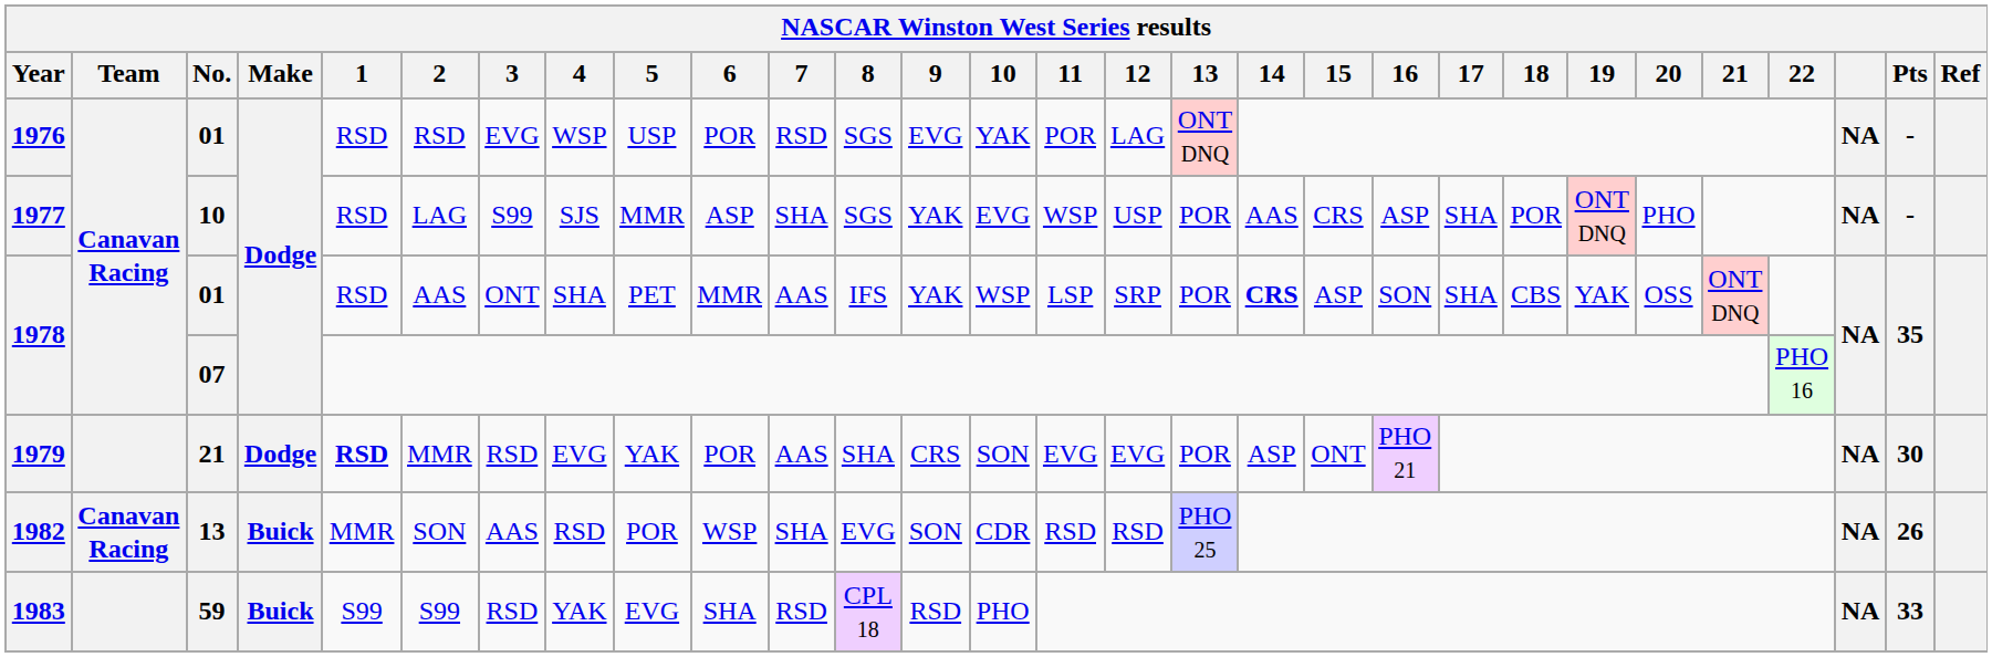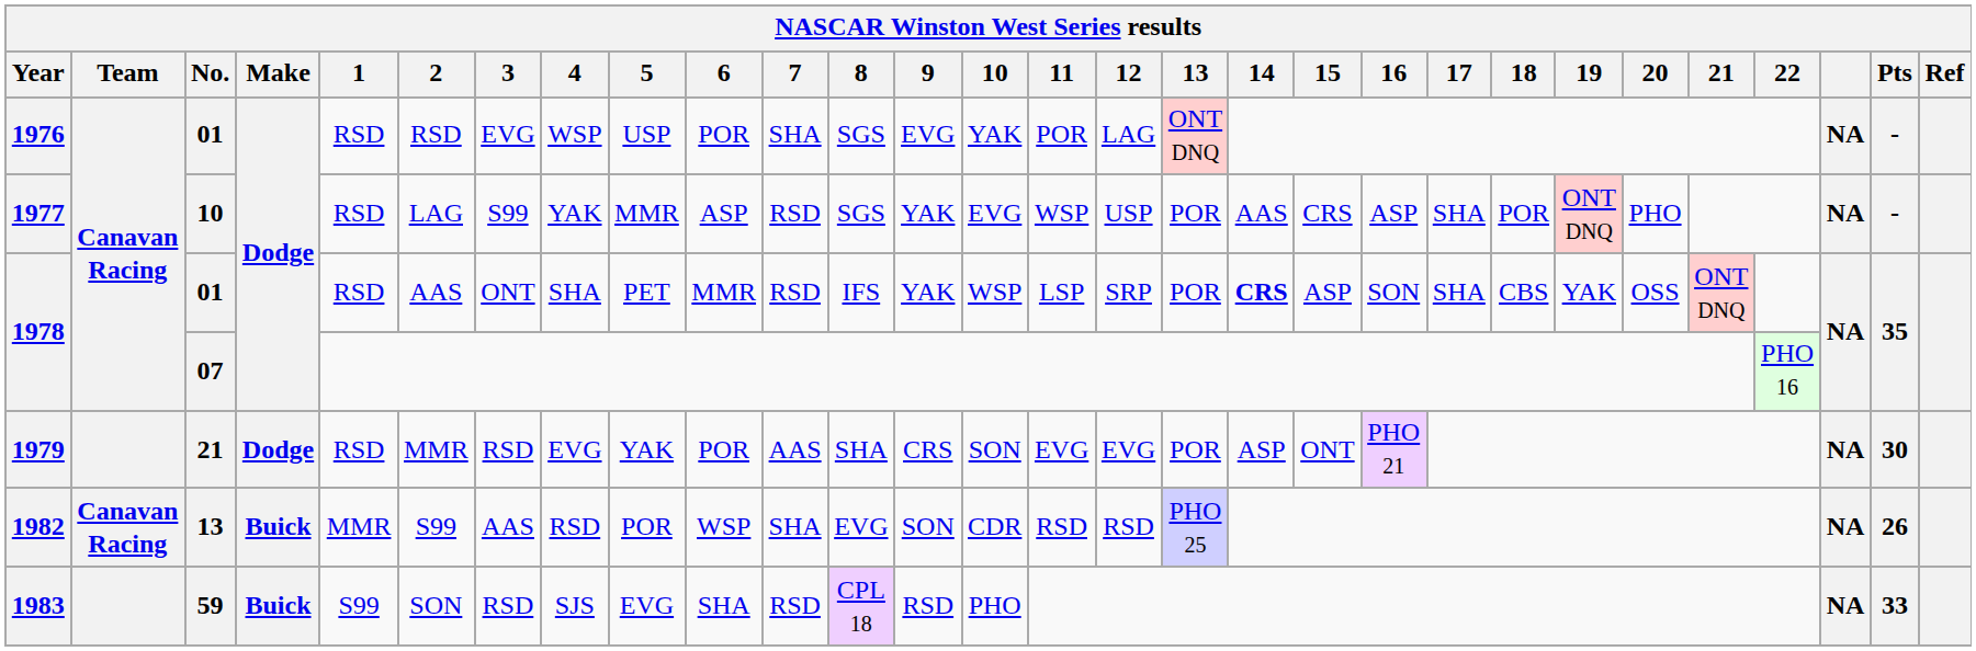 <table class="wikitable" style="text-align:center; font-size:75%">
 <tr>
 <th colspan=36><a href='#'>NASCAR Winston West Series</a> results</th>
 </tr>
 <tr>
 <th>Year</th>
 <th>Team</th>
 <th>No.</th>
 <th>Make</th>
 <th>1</th>
 <th>2</th>
 <th>3</th>
 <th>4</th>
 <th>5</th>
 <th>6</th>
 <th>7</th>
 <th>8</th>
 <th>9</th>
 <th>10</th>
 <th>11</th>
 <th>12</th>
 <th>13</th>
 <th>14</th>
 <th>15</th>
 <th>16</th>
 <th>17</th>
 <th>18</th>
 <th>19</th>
 <th>20</th>
 <th>21</th>
 <th>22</th>
 <th></th>
 <th>Pts</th>
 <th>Ref</th>
 </tr>
 <tr>
 <th><a href='#'>1976</a></th>
 <th rowspan=4><a href='#'>Canavan Racing</a></th>
 <th>01</th>
 <th rowspan=4><a href='#'>Dodge</a></th>
 <td><a href='#'>RSD</a></td>
 <td><a href='#'>RSD</a></td>
 <td><a href='#'>EVG</a></td>
 <td><a href='#'>WSP</a></td>
 <td><a href='#'>USP</a></td>
 <td><a href='#'>POR</a></td>
-<td><a href='#'>RSD</a></td>
+<td><a href='#'>SHA</a></td>
 <td><a href='#'>SGS</a></td>
 <td><a href='#'>EVG</a></td>
 <td><a href='#'>YAK</a></td>
 <td><a href='#'>POR</a></td>
 <td><a href='#'>LAG</a></td>
 <td style="background:#FFCFCF;"><a href='#'>ONT</a><br><small>DNQ</small></td>
 <td colspan=9></td>
 <th>NA</th>
 <th>-</th>
 <th></th>
 </tr>
 <tr>
 <th><a href='#'>1977</a></th>
 <th>10</th>
 <td><a href='#'>RSD</a></td>
 <td><a href='#'>LAG</a></td>
 <td><a href='#'>S99</a></td>
-<td><a href='#'>SJS</a></td>
+<td><a href='#'>YAK</a></td>
 <td><a href='#'>MMR</a></td>
 <td><a href='#'>ASP</a></td>
-<td><a href='#'>SHA</a></td>
+<td><a href='#'>RSD</a></td>
 <td><a href='#'>SGS</a></td>
 <td><a href='#'>YAK</a></td>
 <td><a href='#'>EVG</a></td>
 <td><a href='#'>WSP</a></td>
 <td><a href='#'>USP</a></td>
 <td><a href='#'>POR</a></td>
 <td><a href='#'>AAS</a></td>
 <td><a href='#'>CRS</a></td>
 <td><a href='#'>ASP</a></td>
 <td><a href='#'>SHA</a></td>
 <td><a href='#'>POR</a></td>
 <td style="background:#FFCFCF;"><a href='#'>ONT</a><br><small>DNQ</small></td>
 <td><a href='#'>PHO</a></td>
 <td colspan=2></td>
 <th>NA</th>
 <th>-</th>
 <th></th>
 </tr>
 <tr>
 <th rowspan=2><a href='#'>1978</a></th>
 <th>01</th>
 <td><a href='#'>RSD</a></td>
 <td><a href='#'>AAS</a></td>
 <td><a href='#'>ONT</a></td>
 <td><a href='#'>SHA</a></td>
 <td><a href='#'>PET</a></td>
 <td><a href='#'>MMR</a></td>
-<td><a href='#'>AAS</a></td>
+<td><a href='#'>RSD</a></td>
 <td><a href='#'>IFS</a></td>
 <td><a href='#'>YAK</a></td>
 <td><a href='#'>WSP</a></td>
 <td><a href='#'>LSP</a></td>
 <td><a href='#'>SRP</a></td>
 <td><a href='#'>POR</a></td>
 <td><strong><a href='#'>CRS</a></strong></td>
 <td><a href='#'>ASP</a></td>
 <td><a href='#'>SON</a></td>
 <td><a href='#'>SHA</a></td>
 <td><a href='#'>CBS</a></td>
 <td><a href='#'>YAK</a></td>
 <td><a href='#'>OSS</a></td>
 <td style="background:#FFCFCF;"><a href='#'>ONT</a><br><small>DNQ</small></td>
 <td></td>
 <th rowspan=2>NA</th>
 <th rowspan=2>35</th>
 <th rowspan=2></th>
 </tr>
 <tr>
 <th>07</th>
 <td colspan=21></td>
 <td style="background:#DFFFDF;"><a href='#'>PHO</a><br><small>16</small></td>
 </tr>
 <tr>
 <th><a href='#'>1979</a></th>
 <th></th>
 <th>21</th>
 <th><a href='#'>Dodge</a></th>
-<td><strong><a href='#'>RSD</a></strong></td>
+<td><a href='#'>RSD</a></td>
 <td><a href='#'>MMR</a></td>
 <td><a href='#'>RSD</a></td>
 <td><a href='#'>EVG</a></td>
 <td><a href='#'>YAK</a></td>
 <td><a href='#'>POR</a></td>
 <td><a href='#'>AAS</a></td>
 <td><a href='#'>SHA</a></td>
 <td><a href='#'>CRS</a></td>
 <td><a href='#'>SON</a></td>
 <td><a href='#'>EVG</a></td>
 <td><a href='#'>EVG</a></td>
 <td><a href='#'>POR</a></td>
 <td><a href='#'>ASP</a></td>
 <td><a href='#'>ONT</a></td>
 <td style="background:#EFCFFF;"><a href='#'>PHO</a><br><small>21</small></td>
 <td colspan=6></td>
 <th>NA</th>
 <th>30</th>
 <th></th>
 </tr>
 <tr>
 <th><a href='#'>1982</a></th>
 <th><a href='#'>Canavan Racing</a></th>
 <th>13</th>
 <th><a href='#'>Buick</a></th>
 <td><a href='#'>MMR</a></td>
-<td><a href='#'>SON</a></td>
+<td><a href='#'>S99</a></td>
 <td><a href='#'>AAS</a></td>
 <td><a href='#'>RSD</a></td>
 <td><a href='#'>POR</a></td>
 <td><a href='#'>WSP</a></td>
 <td><a href='#'>SHA</a></td>
 <td><a href='#'>EVG</a></td>
 <td><a href='#'>SON</a></td>
 <td><a href='#'>CDR</a></td>
 <td><a href='#'>RSD</a></td>
 <td><a href='#'>RSD</a></td>
 <td style="background:#CFCFFF;"><a href='#'>PHO</a><br><small>25</small></td>
 <td colspan=9></td>
 <th>NA</th>
 <th>26</th>
 <th></th>
 </tr>
 <tr>
 <th><a href='#'>1983</a></th>
 <th></th>
 <th>59</th>
 <th><a href='#'>Buick</a></th>
 <td><a href='#'>S99</a></td>
-<td><a href='#'>S99</a></td>
+<td><a href='#'>SON</a></td>
 <td><a href='#'>RSD</a></td>
-<td><a href='#'>YAK</a></td>
+<td><a href='#'>SJS</a></td>
 <td><a href='#'>EVG</a></td>
 <td><a href='#'>SHA</a></td>
 <td><a href='#'>RSD</a></td>
 <td style="background:#EFCFFF;"><a href='#'>CPL</a><br><small>18</small></td>
 <td><a href='#'>RSD</a></td>
 <td><a href='#'>PHO</a></td>
 <td colspan=12></td>
 <th>NA</th>
 <th>33</th>
 <th></th>
 </tr>
 </table>
